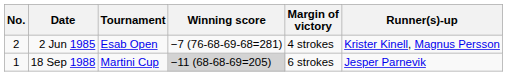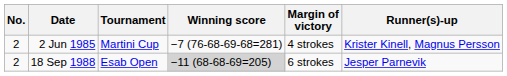 <table class="wikitable" style="font-size:95%;">
 <tr>
 <th>No.</th>
 <th>Date</th>
 <th>Tournament</th>
 <th>Winning score</th>
 <th>Margin of<br>victory</th>
 <th>Runner(s)-up</th>
 </tr>
 <tr>
 <td align=center>2</td>
 <td align=right>2 Jun <a href='#'>1985</a></td>
-<td><a href='#'>Esab Open</a></td>
+<td><a href='#'>Martini Cup</a></td>
 <td>−7 (76-68-69-68=281)</td>
 <td>4 strokes</td>
 <td> <a href='#'>Krister Kinell</a>,  <a href='#'>Magnus Persson</a></td>
 </tr>
 <tr>
-<td align=center>1</td>
+<td align=center>2</td>
 <td align=right>18 Sep <a href='#'>1988</a></td>
-<td><a href='#'>Martini Cup</a></td>
+<td><a href='#'>Esab Open</a></td>
 <td style="background: lightgrey;">−11 (68-68-69=205)</td>
 <td>6 strokes</td>
 <td> <a href='#'>Jesper Parnevik</a></td>
 </tr>
 </table>
